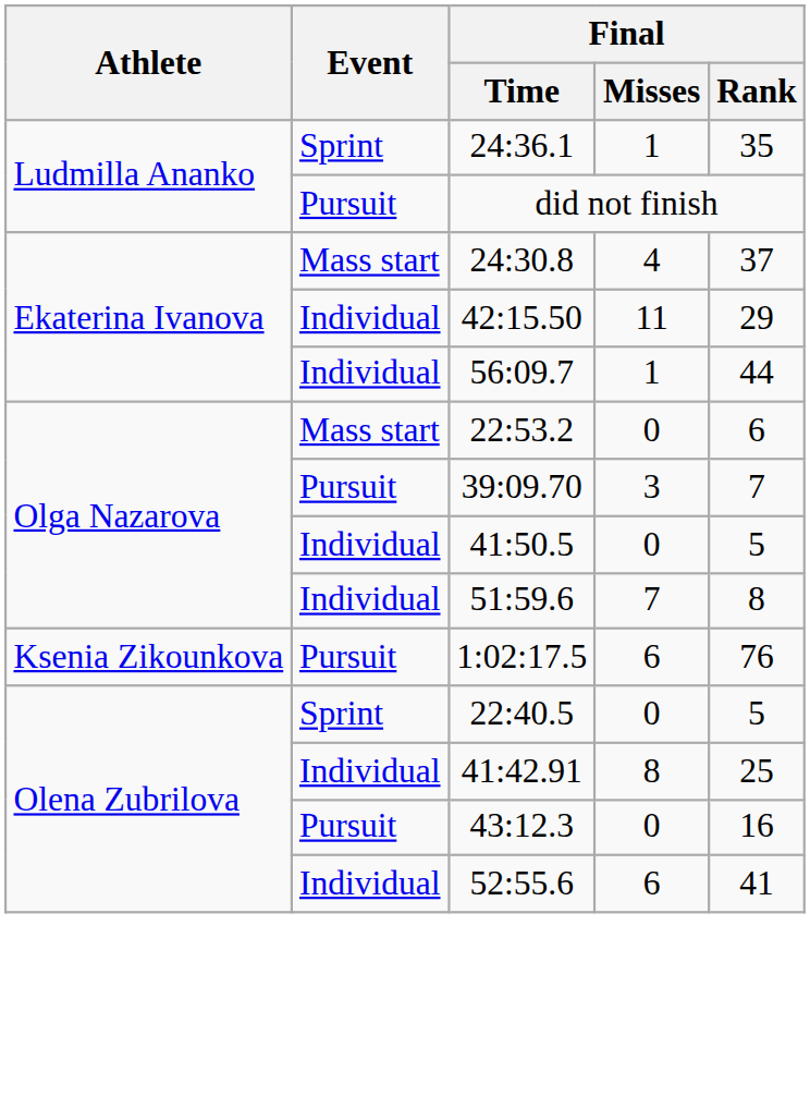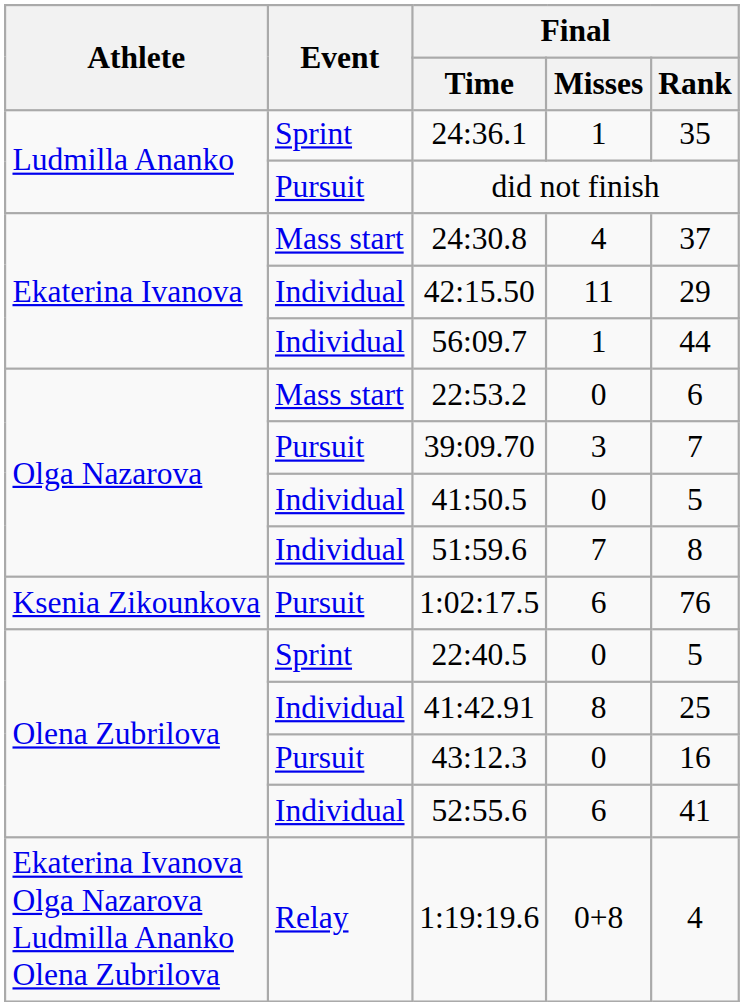 <table class="wikitable" style="font-size:90%">
 <tr>
 <th rowspan="2">Athlete</th>
 <th rowspan="2">Event</th>
 <th colspan="3">Final</th>
 </tr>
 <tr>
 <th>Time</th>
 <th>Misses</th>
 <th>Rank</th>
 </tr>
 <tr>
 <td rowspan=2><a href='#'>Ludmilla Ananko</a></td>
 <td><a href='#'>Sprint</a></td>
 <td align="center">24:36.1</td>
 <td align="center">1</td>
 <td align="center">35</td>
 </tr>
 <tr>
 <td><a href='#'>Pursuit</a></td>
 <td colspan=3 align="center">did not finish</td>
 </tr>
 <tr>
 <td rowspan=3><a href='#'>Ekaterina Ivanova</a></td>
 <td><a href='#'>Mass start</a></td>
 <td align="center">24:30.8</td>
 <td align="center">4</td>
 <td align="center">37</td>
 </tr>
 <tr>
 <td><a href='#'>Individual</a></td>
 <td align="center">42:15.50</td>
 <td align="center">11</td>
 <td align="center">29</td>
 </tr>
 <tr>
 <td><a href='#'>Individual</a></td>
 <td align="center">56:09.7</td>
 <td align="center">1</td>
 <td align="center">44</td>
 </tr>
 <tr>
 <td rowspan=4><a href='#'>Olga Nazarova</a></td>
 <td><a href='#'>Mass start</a></td>
 <td align="center">22:53.2</td>
 <td align="center">0</td>
 <td align="center">6</td>
 </tr>
 <tr>
 <td><a href='#'>Pursuit</a></td>
 <td align="center">39:09.70</td>
 <td align="center">3</td>
 <td align="center">7</td>
 </tr>
 <tr>
 <td><a href='#'>Individual</a></td>
 <td align="center">41:50.5</td>
 <td align="center">0</td>
 <td align="center">5</td>
 </tr>
 <tr>
 <td><a href='#'>Individual</a></td>
 <td align="center">51:59.6</td>
 <td align="center">7</td>
 <td align="center">8</td>
 </tr>
 <tr>
 <td><a href='#'>Ksenia Zikounkova</a></td>
 <td><a href='#'>Pursuit</a></td>
 <td align="center">1:02:17.5</td>
 <td align="center">6</td>
 <td align="center">76</td>
 </tr>
 <tr>
 <td rowspan=4><a href='#'>Olena Zubrilova</a></td>
 <td><a href='#'>Sprint</a></td>
 <td align="center">22:40.5</td>
 <td align="center">0</td>
 <td align="center">5</td>
 </tr>
 <tr>
 <td><a href='#'>Individual</a></td>
 <td align="center">41:42.91</td>
 <td align="center">8</td>
 <td align="center">25</td>
 </tr>
 <tr>
 <td><a href='#'>Pursuit</a></td>
 <td align="center">43:12.3</td>
 <td align="center">0</td>
 <td align="center">16</td>
 </tr>
 <tr>
 <td><a href='#'>Individual</a></td>
 <td align="center">52:55.6</td>
 <td align="center">6</td>
 <td align="center">41</td>
 </tr>
+<tr>
+<td><a href='#'>Ekaterina Ivanova</a> <br><a href='#'>Olga Nazarova</a><br><a href='#'>Ludmilla Ananko</a><br><a href='#'>Olena Zubrilova</a></td>
+<td><a href='#'>Relay</a></td>
+<td align="center">1:19:19.6</td>
+<td align="center">0+8</td>
+<td align="center">4</td>
+</tr>
 </table>
